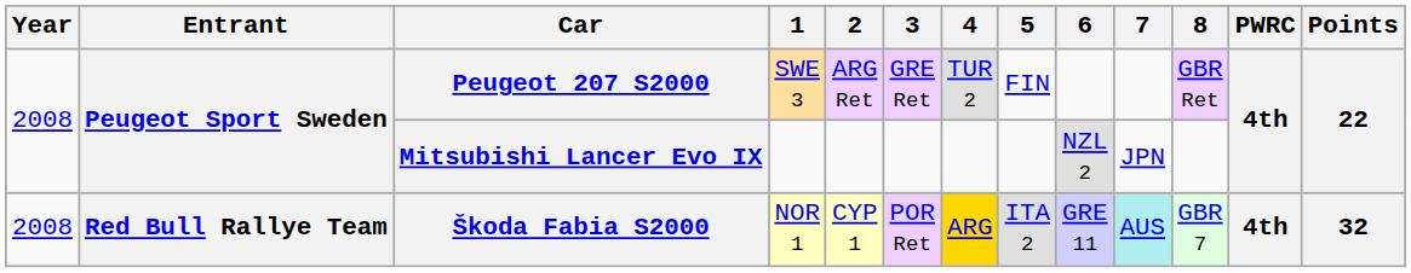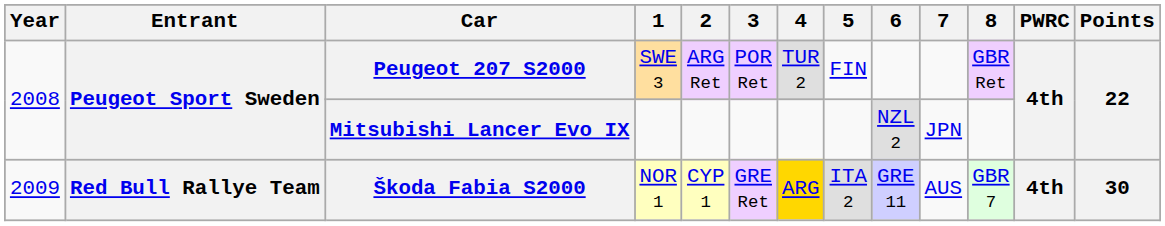 <table class="wikitable" border="1" style="text-align:center; font-size:90%;">
 <tr>
 <th>Year</th>
 <th>Entrant</th>
 <th>Car</th>
 <th>1</th>
 <th>2</th>
 <th>3</th>
 <th>4</th>
 <th>5</th>
 <th>6</th>
 <th>7</th>
 <th>8</th>
 <th>PWRC</th>
 <th>Points</th>
 </tr>
 <tr>
 <td rowspan=2><a href='#'>2008</a></td>
 <th rowspan=2><a href='#'>Peugeot Sport</a> Sweden</th>
 <th><a href='#'>Peugeot 207 S2000</a></th>
 <td style="background:#FFDF9F;"><a href='#'>SWE</a><br><small>3</small></td>
 <td style="background:#EFCFFF;"><a href='#'>ARG</a><br><small>Ret</small></td>
-<td style="background:#EFCFFF;"><a href='#'>GRE</a><br><small>Ret</small></td>
+<td style="background:#EFCFFF;"><a href='#'>POR</a><br><small>Ret</small></td>
 <td style="background:#DFDFDF;"><a href='#'>TUR</a><br><small>2</small></td>
 <td><a href='#'>FIN</a></td>
 <td></td>
 <td></td>
 <td style="background:#EFCFFF;"><a href='#'>GBR</a><br><small>Ret</small></td>
 <th rowspan=2>4th</th>
 <th rowspan=2>22</th>
 </tr>
 <tr>
 <th><a href='#'>Mitsubishi Lancer Evo IX</a></th>
 <td></td>
 <td></td>
 <td></td>
 <td></td>
 <td></td>
 <td style="background:#DFDFDF;"><a href='#'>NZL</a><br><small>2</small></td>
 <td><a href='#'>JPN</a></td>
 <td></td>
 </tr>
 <tr>
-<td><a href='#'>2008</a></td>
+<td><a href='#'>2009</a></td>
 <th><a href='#'>Red Bull</a> Rallye Team</th>
 <th><a href='#'>Škoda Fabia S2000</a></th>
 <td style="background:#FFFFBF;"><a href='#'>NOR</a><br><small>1</small></td>
 <td style="background:#FFFFBF;"><a href='#'>CYP</a><br><small>1</small></td>
-<td style="background:#EFCFFF;"><a href='#'>POR</a><br><small>Ret</small></td>
+<td style="background:#EFCFFF;"><a href='#'>GRE</a><br><small>Ret</small></td>
 <td style="background: gold;"><a href='#'>ARG</a></td>
 <td style="background:#DFDFDF;"><a href='#'>ITA</a><br><small>2</small></td>
 <td style="background:#CFCFFF;"><a href='#'>GRE</a><br><small>11</small></td>
-<td style="background: paleturquoise;"><a href='#'>AUS</a></td>
+<td><a href='#'>AUS</a></td>
 <td style="background:#DFFFDF;"><a href='#'>GBR</a><br><small>7</small></td>
 <th>4th</th>
-<th>32</th>
+<th>30</th>
 </tr>
 </table>
